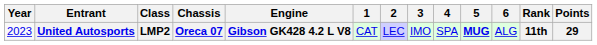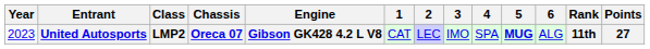 <table class="wikitable" style="text-align:center; font-size:90%">
 <tr>
 <th>Year</th>
 <th>Entrant</th>
 <th>Class</th>
 <th>Chassis</th>
 <th>Engine</th>
 <th>1</th>
 <th>2</th>
 <th>3</th>
 <th>4</th>
 <th>5</th>
 <th>6</th>
 <th>Rank</th>
 <th>Points</th>
 </tr>
 <tr>
 <td><a href='#'>2023</a></td>
 <th><a href='#'>United Autosports</a></th>
 <th>LMP2</th>
 <th><a href='#'>Oreca 07</a></th>
 <th><a href='#'>Gibson</a> GK428 4.2 L V8</th>
 <td style="background:#DFFFDF;"><a href='#'>CAT</a><br></td>
 <td style="background:#CFCFFF;"><a href='#'>LEC</a><br></td>
 <td style="background:#DFFFDF;"><a href='#'>IMO</a><br></td>
 <td style="background:#DFFFDF;"><a href='#'>SPA</a><br></td>
 <td style="background:#DFFFDF;"><strong><a href='#'>MUG</a><br></strong></td>
 <td style="background:#DFFFDF;"><a href='#'>ALG</a><br></td>
 <th>11th</th>
-<th>29</th>
+<th>27</th>
 </tr>
 </table>
